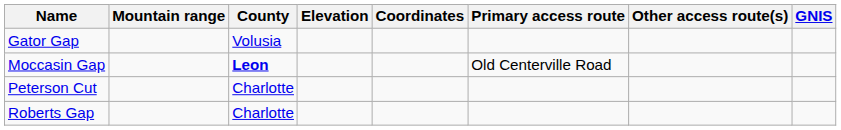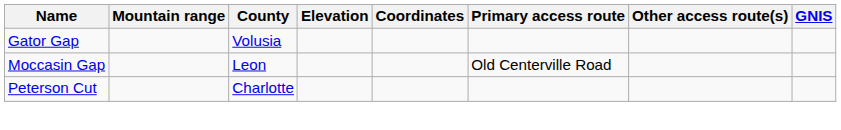 <table class="wikitable sortable">
 <tr>
 <th>Name</th>
 <th>Mountain range</th>
 <th>County</th>
 <th>Elevation</th>
 <th>Coordinates</th>
 <th>Primary access route</th>
 <th>Other access route(s)</th>
 <th><a href='#'>GNIS</a></th>
 </tr>
 <tr>
 <td><a href='#'>Gator Gap</a></td>
 <td></td>
 <td><a href='#'>Volusia</a></td>
 <td></td>
 <td></td>
 <td></td>
 <td></td>
 <td></td>
 </tr>
 <tr>
 <td><a href='#'>Moccasin Gap</a></td>
 <td></td>
-<td><strong><a href='#'>Leon</a></strong></td>
+<td><a href='#'>Leon</a></td>
 <td></td>
 <td></td>
 <td>Old Centerville Road</td>
 <td></td>
 <td></td>
 </tr>
 <tr>
 <td><a href='#'>Peterson Cut</a></td>
 <td></td>
 <td><a href='#'>Charlotte</a></td>
 <td></td>
 <td></td>
 <td></td>
 <td></td>
 <td></td>
 </tr>
-<tr>
-<td><a href='#'>Roberts Gap</a></td>
-<td></td>
-<td><a href='#'>Charlotte</a></td>
-<td></td>
-<td></td>
-<td></td>
-<td></td>
-<td></td>
-</tr>
 </table>
